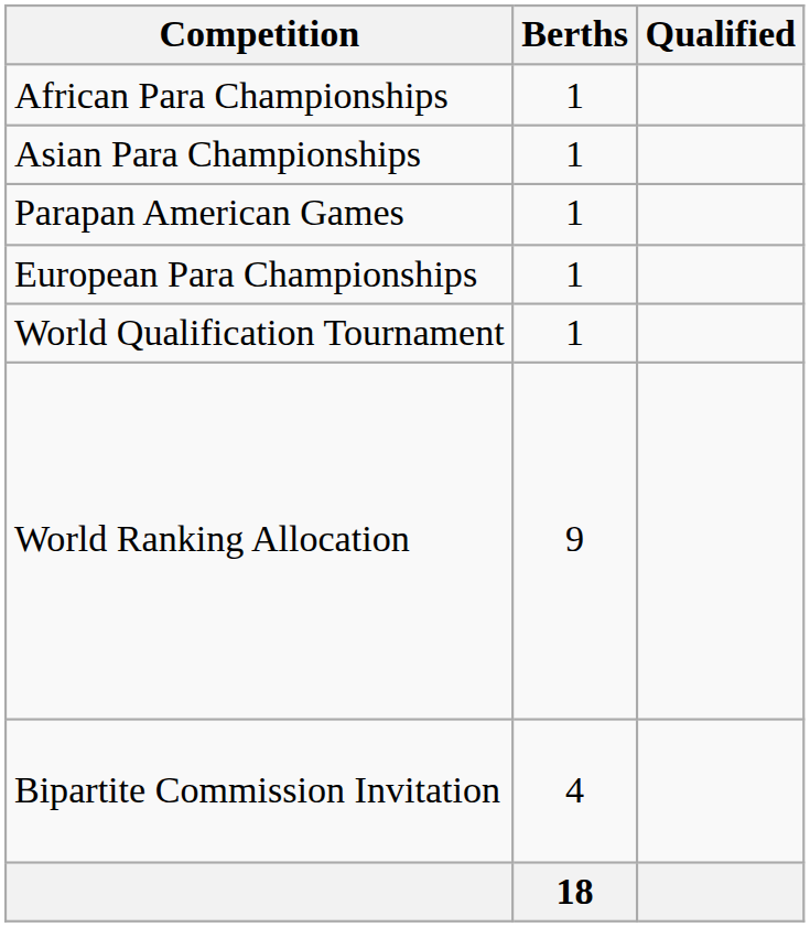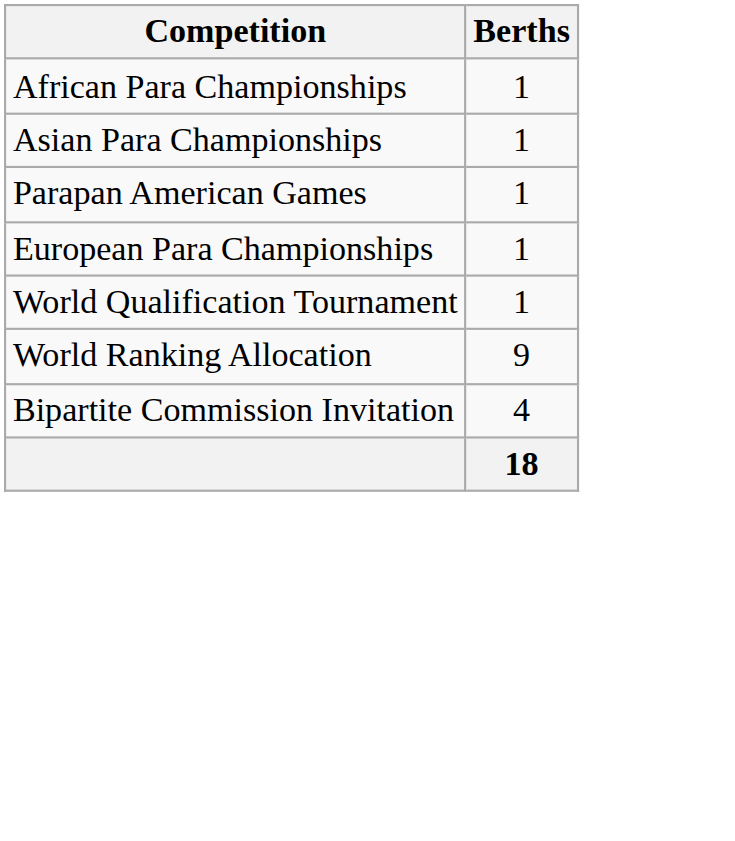 <table class="wikitable">
 <tr>
 <th>Competition</th>
 <th>Berths</th>
-<th>Qualified</th>
 </tr>
 <tr>
 <td>African Para Championships</td>
 <td align="center">1</td>
-<td></td>
 </tr>
 <tr>
 <td>Asian Para Championships</td>
 <td align="center">1</td>
-<td></td>
 </tr>
 <tr>
 <td>Parapan American Games</td>
 <td align="center">1</td>
-<td></td>
 </tr>
 <tr>
 <td>European Para Championships</td>
 <td align="center">1</td>
-<td></td>
 </tr>
 <tr>
 <td>World Qualification Tournament</td>
 <td align="center">1</td>
-<td></td>
 </tr>
 <tr>
 <td>World Ranking Allocation</td>
 <td align="center">9</td>
-<td><br><br><br><br><br><br><br><br></td>
 </tr>
 <tr>
 <td>Bipartite Commission Invitation</td>
 <td align="center">4</td>
-<td><br><br><br></td>
 </tr>
 <tr>
 <th></th>
 <th>18</th>
-<th></th>
 </tr>
 </table>
